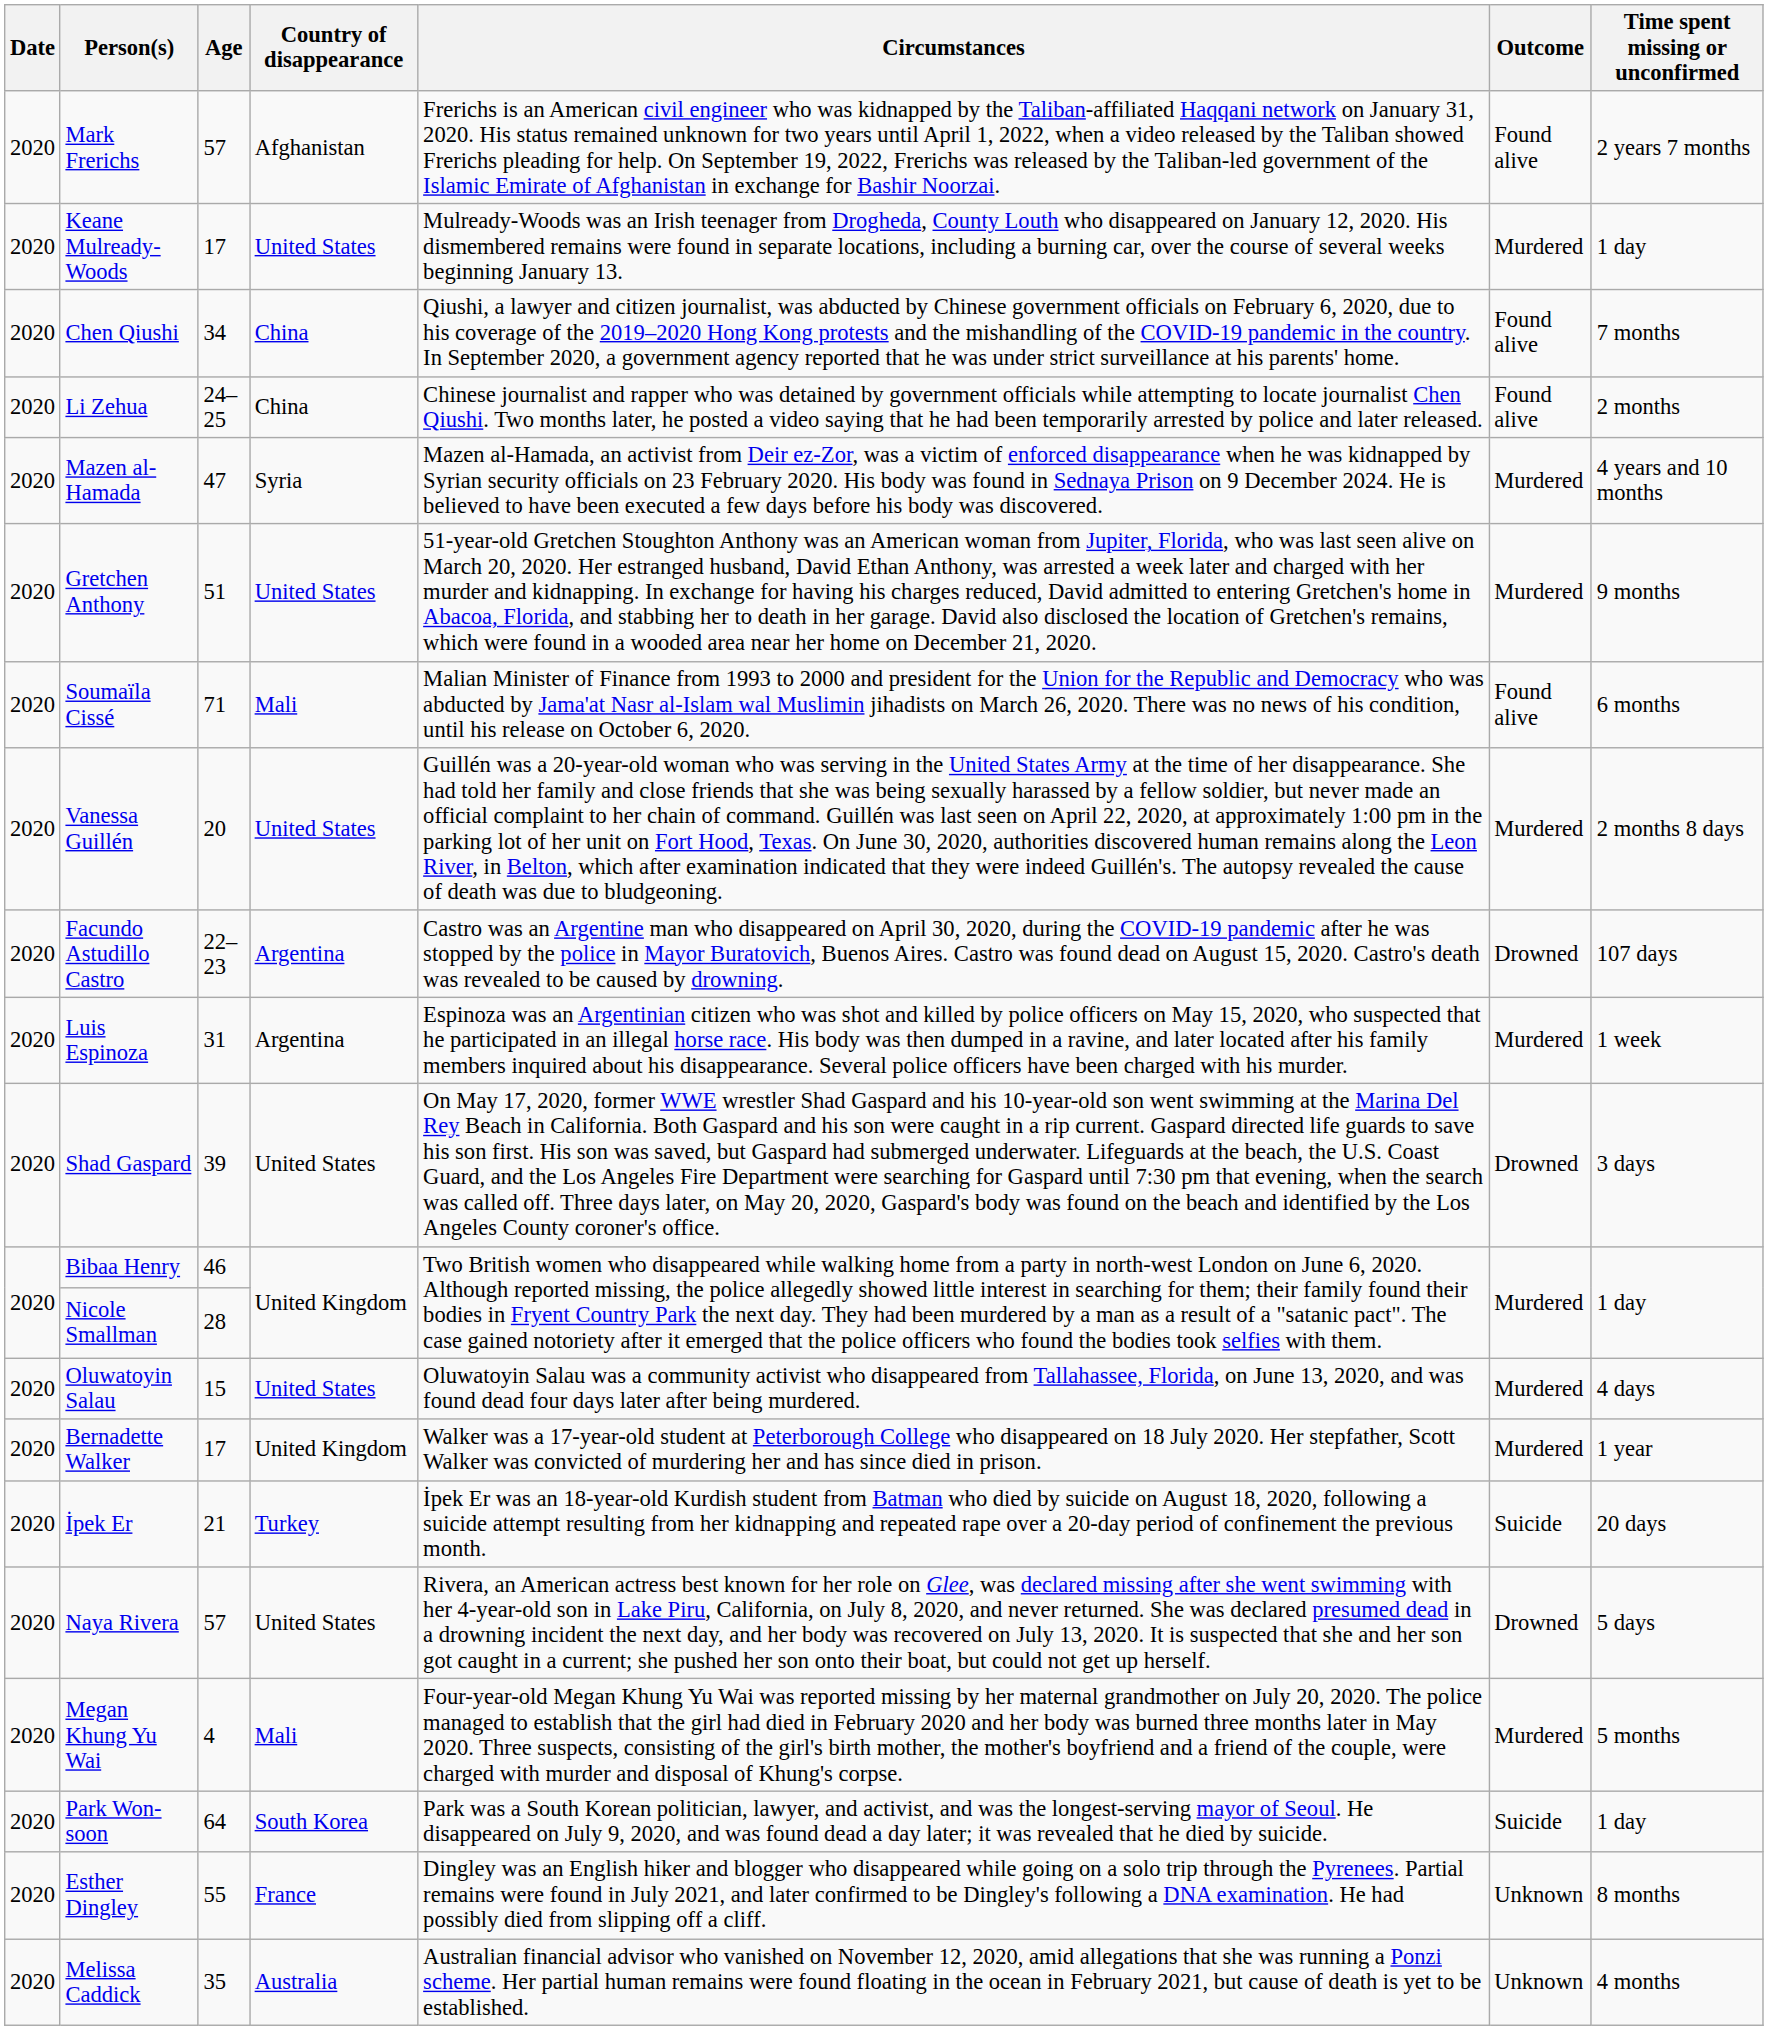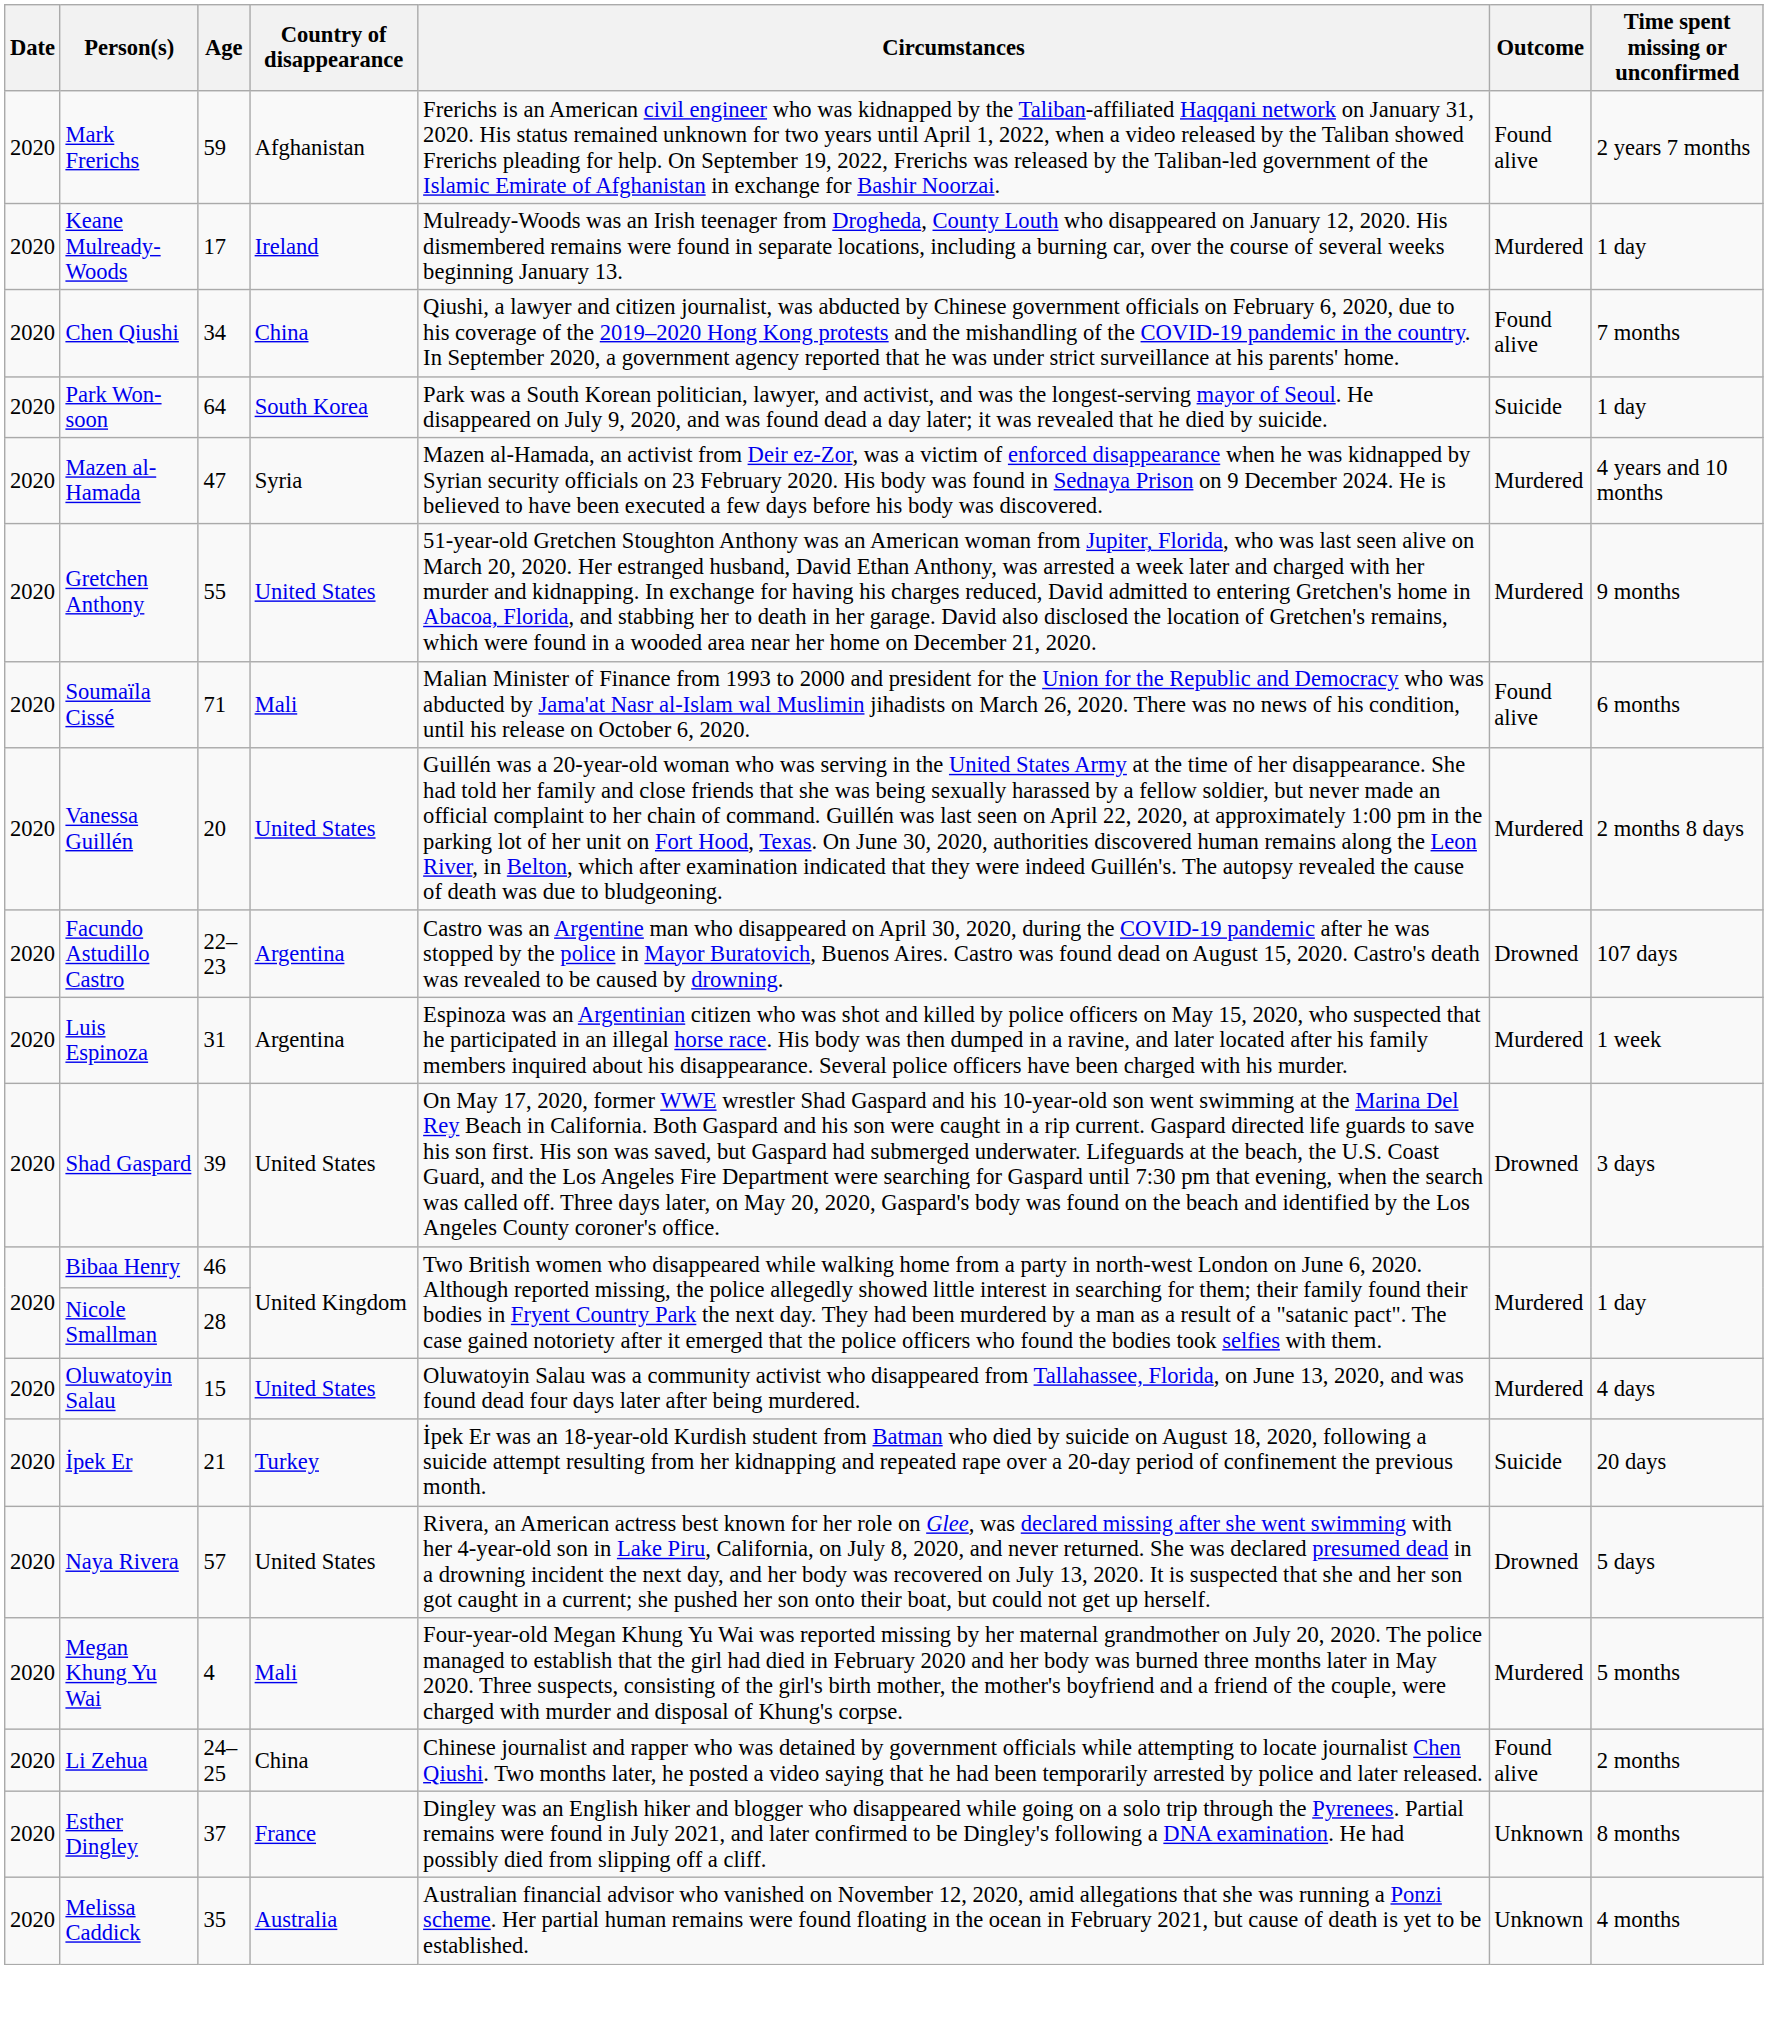 <table class="wikitable sortable zebra">
 <tr>
 <th data-sort-type="isoDate">Date</th>
 <th data-sort-type="text">Person(s)</th>
 <th data-sort-type="text">Age</th>
 <th data-sort-type="text">Country of disappearance</th>
 <th class="unsortable">Circumstances</th>
 <th data-sort-type="text">Outcome</th>
 <th>Time spent missing or unconfirmed</th>
 </tr>
 <tr>
 <td>2020</td>
 <td><a href='#'>Mark Frerichs</a></td>
-<td>57</td>
+<td>59</td>
 <td>Afghanistan</td>
 <td>Frerichs is an American <a href='#'>civil engineer</a> who was kidnapped by the <a href='#'>Taliban</a>-affiliated <a href='#'>Haqqani network</a> on January 31, 2020. His status remained unknown for two years until April 1, 2022, when a video released by the Taliban showed Frerichs pleading for help. On September 19, 2022, Frerichs was released by the Taliban-led government of the <a href='#'>Islamic Emirate of Afghanistan</a> in exchange for <a href='#'>Bashir Noorzai</a>.</td>
 <td>Found alive</td>
 <td>2 years 7 months</td>
 </tr>
 <tr>
 <td>2020</td>
 <td><a href='#'>Keane Mulready-Woods</a></td>
 <td>17</td>
-<td><a href='#'>United States</a></td>
+<td><a href='#'>Ireland</a></td>
 <td>Mulready-Woods was an Irish teenager from <a href='#'>Drogheda</a>, <a href='#'>County Louth</a> who disappeared on January 12, 2020. His dismembered remains were found in separate locations, including a burning car, over the course of several weeks beginning January 13.</td>
 <td>Murdered</td>
 <td>1 day</td>
 </tr>
 <tr>
 <td>2020</td>
 <td><a href='#'>Chen Qiushi</a></td>
 <td>34</td>
 <td><a href='#'>China</a></td>
 <td>Qiushi, a lawyer and citizen journalist, was abducted by Chinese government officials on February 6, 2020, due to his coverage of the <a href='#'>2019–2020 Hong Kong protests</a> and the mishandling of the <a href='#'>COVID-19 pandemic in the country</a>. In September 2020, a government agency reported that he was under strict surveillance at his parents' home.</td>
 <td>Found alive</td>
 <td>7 months</td>
 </tr>
 <tr>
 <td>2020</td>
-<td><a href='#'>Li Zehua</a></td>
-<td>24–25</td>
-<td>China</td>
-<td>Chinese journalist and rapper who was detained by government officials while attempting to locate journalist <a href='#'>Chen Qiushi</a>. Two months later, he posted a video saying that he had been temporarily arrested by police and later released.</td>
-<td>Found alive</td>
-<td>2 months</td>
+<td><a href='#'>Park Won-soon</a></td>
+<td>64</td>
+<td><a href='#'>South Korea</a></td>
+<td>Park was a South Korean politician, lawyer, and activist, and was the longest-serving <a href='#'>mayor of Seoul</a>. He disappeared on July 9, 2020, and was found dead a day later; it was revealed that he died by suicide.</td>
+<td>Suicide</td>
+<td>1 day</td>
 </tr>
 <tr>
 <td data-sort-value="2020-02-23">2020</td>
 <td><a href='#'>Mazen al-Hamada</a></td>
 <td>47</td>
 <td>Syria</td>
 <td>Mazen al-Hamada, an activist from <a href='#'>Deir ez-Zor</a>, was a victim of <a href='#'>enforced disappearance</a> when he was kidnapped by Syrian security officials on 23 February 2020. His body was found in <a href='#'>Sednaya Prison</a> on 9 December 2024. He is believed to have been executed a few days before his body was discovered.</td>
 <td>Murdered</td>
 <td>4 years and 10 months</td>
 </tr>
 <tr>
 <td data-sort-value="2020-03-20">2020</td>
 <td><a href='#'>Gretchen Anthony</a></td>
-<td>51</td>
+<td>55</td>
 <td><a href='#'>United States</a></td>
 <td>51-year-old Gretchen Stoughton Anthony was an American woman from <a href='#'>Jupiter, Florida</a>, who was last seen alive on March 20, 2020. Her estranged husband, David Ethan Anthony, was arrested a week later and charged with her murder and kidnapping. In exchange for having his charges reduced, David admitted to entering Gretchen's home in <a href='#'>Abacoa, Florida</a>, and stabbing her to death in her garage. David also disclosed the location of Gretchen's remains, which were found in a wooded area near her home on December 21, 2020.</td>
 <td>Murdered</td>
 <td data-sort-value="276">9 months</td>
 </tr>
 <tr>
 <td>2020</td>
 <td><a href='#'>Soumaïla Cissé</a></td>
 <td>71</td>
 <td><a href='#'>Mali</a></td>
 <td>Malian Minister of Finance from 1993 to 2000 and president for the <a href='#'>Union for the Republic and Democracy</a> who was abducted by <a href='#'>Jama'at Nasr al-Islam wal Muslimin</a> jihadists on March 26, 2020. There was no news of his condition, until his release on October 6, 2020.</td>
 <td>Found alive</td>
 <td>6 months</td>
 </tr>
 <tr>
 <td data-sort-value="2020-4-22">2020</td>
 <td><a href='#'>Vanessa Guillén</a></td>
 <td>20</td>
 <td><a href='#'>United States</a></td>
 <td>Guillén was a 20-year-old woman who was serving in the <a href='#'>United States Army</a> at the time of her disappearance. She had told her family and close friends that she was being sexually harassed by a fellow soldier, but never made an official complaint to her chain of command. Guillén was last seen on April 22, 2020, at approximately 1:00 pm in the parking lot of her unit on <a href='#'>Fort Hood</a>, <a href='#'>Texas</a>. On June 30, 2020, authorities discovered human remains along the <a href='#'>Leon River</a>, in <a href='#'>Belton</a>, which after examination indicated that they were indeed Guillén's. The autopsy revealed the cause of death was due to bludgeoning.</td>
 <td>Murdered</td>
 <td>2 months 8 days</td>
 </tr>
 <tr>
 <td>2020</td>
 <td><a href='#'>Facundo Astudillo Castro</a></td>
 <td>22–23</td>
 <td><a href='#'>Argentina</a></td>
 <td>Castro was an <a href='#'>Argentine</a> man who disappeared on April 30, 2020, during the <a href='#'>COVID-19 pandemic</a> after he was stopped by the <a href='#'>police</a> in <a href='#'>Mayor Buratovich</a>, Buenos Aires. Castro was found dead on August 15, 2020. Castro's death was revealed to be caused by <a href='#'>drowning</a>.</td>
 <td>Drowned</td>
 <td>107 days</td>
 </tr>
 <tr>
 <td>2020</td>
 <td><a href='#'>Luis Espinoza</a></td>
 <td>31</td>
 <td>Argentina</td>
 <td>Espinoza was an <a href='#'>Argentinian</a> citizen who was shot and killed by police officers on May 15, 2020, who suspected that he participated in an illegal <a href='#'>horse race</a>. His body was then dumped in a ravine, and later located after his family members inquired about his disappearance. Several police officers have been charged with his murder.</td>
 <td>Murdered</td>
 <td>1 week</td>
 </tr>
 <tr>
 <td>2020</td>
 <td><a href='#'>Shad Gaspard</a></td>
 <td>39</td>
 <td>United States</td>
 <td>On May 17, 2020, former <a href='#'>WWE</a> wrestler Shad Gaspard and his 10-year-old son went swimming at the <a href='#'>Marina Del Rey</a> Beach in California. Both Gaspard and his son were caught in a rip current. Gaspard directed life guards to save his son first. His son was saved, but Gaspard had submerged underwater. Lifeguards at the beach, the U.S. Coast Guard, and the Los Angeles Fire Department were searching for Gaspard until 7:30 pm that evening, when the search was called off. Three days later, on May 20, 2020, Gaspard's body was found on the beach and identified by the Los Angeles County coroner's office.</td>
 <td>Drowned</td>
 <td>3 days</td>
 </tr>
 <tr>
 <td rowspan="2" data-sort-value="2020-6-06">2020</td>
 <td><a href='#'>Bibaa Henry</a></td>
 <td>46</td>
 <td rowspan="2">United Kingdom</td>
 <td rowspan="2">Two British women who disappeared while walking home from a party in north-west London on June 6, 2020. Although reported missing, the police allegedly showed little interest in searching for them; their family found their bodies in <a href='#'>Fryent Country Park</a> the next day. They had been murdered by a man as a result of a "satanic pact". The case gained notoriety after it emerged that the police officers who found the bodies took <a href='#'>selfies</a> with them.</td>
 <td rowspan="2">Murdered</td>
 <td rowspan="2">1 day</td>
 </tr>
 <tr>
 <td><a href='#'>Nicole Smallman</a></td>
 <td>28</td>
 </tr>
 <tr>
 <td data-sort-value="2020-6-09">2020</td>
 <td><a href='#'>Oluwatoyin Salau</a></td>
 <td>15</td>
 <td><a href='#'>United States</a></td>
 <td>Oluwatoyin Salau was a community activist who disappeared from <a href='#'>Tallahassee, Florida</a>, on June 13, 2020, and was found dead four days later after being murdered.</td>
 <td>Murdered</td>
 <td>4 days</td>
 </tr>
 <tr>
-<td data-sort-value="2020-07-18">2020</td>
-<td><a href='#'>Bernadette Walker</a></td>
-<td>17</td>
-<td>United Kingdom</td>
-<td>Walker was a 17-year-old student at <a href='#'>Peterborough College</a> who disappeared on 18 July 2020. Her stepfather, Scott Walker was convicted of murdering her and has since died in prison.</td>
-<td>Murdered</td>
-<td>1 year</td>
-</tr>
-<tr>
 <td data-sort-value="2020-7-09">2020</td>
 <td><a href='#'>İpek Er</a></td>
 <td>21</td>
 <td><a href='#'>Turkey</a></td>
 <td>İpek Er was an 18-year-old Kurdish student from <a href='#'>Batman</a> who died by suicide on August 18, 2020, following a suicide attempt resulting from her kidnapping and repeated rape over a 20-day period of confinement the previous month.</td>
 <td>Suicide</td>
 <td>20 days</td>
 </tr>
 <tr>
 <td data-sort-value="2020-07-08">2020</td>
 <td><a href='#'>Naya Rivera</a></td>
 <td>57</td>
 <td>United States</td>
 <td>Rivera, an American actress best known for her role on <em><a href='#'>Glee</a></em>, was <a href='#'>declared missing after she went swimming</a> with her 4-year-old son in <a href='#'>Lake Piru</a>, California, on July 8, 2020, and never returned. She was declared <a href='#'>presumed dead</a> in a drowning incident the next day, and her body was recovered on July 13, 2020. It is suspected that she and her son got caught in a current; she pushed her son onto their boat, but could not get up herself.</td>
 <td>Drowned</td>
 <td>5 days</td>
 </tr>
 <tr>
 <td>2020</td>
 <td><a href='#'>Megan Khung Yu Wai</a></td>
 <td>4</td>
 <td><a href='#'>Mali</a></td>
 <td>Four-year-old Megan Khung Yu Wai was reported missing by her maternal grandmother on July 20, 2020. The police managed to establish that the girl had died in February 2020 and her body was burned three months later in May 2020. Three suspects, consisting of the girl's birth mother, the mother's boyfriend and a friend of the couple, were charged with murder and disposal of Khung's corpse.</td>
 <td>Murdered</td>
 <td>5 months</td>
 </tr>
 <tr>
 <td>2020</td>
-<td><a href='#'>Park Won-soon</a></td>
-<td>64</td>
-<td><a href='#'>South Korea</a></td>
-<td>Park was a South Korean politician, lawyer, and activist, and was the longest-serving <a href='#'>mayor of Seoul</a>. He disappeared on July 9, 2020, and was found dead a day later; it was revealed that he died by suicide.</td>
-<td>Suicide</td>
-<td>1 day</td>
+<td><a href='#'>Li Zehua</a></td>
+<td>24–25</td>
+<td>China</td>
+<td>Chinese journalist and rapper who was detained by government officials while attempting to locate journalist <a href='#'>Chen Qiushi</a>. Two months later, he posted a video saying that he had been temporarily arrested by police and later released.</td>
+<td>Found alive</td>
+<td>2 months</td>
 </tr>
 <tr>
 <td>2020</td>
 <td><a href='#'>Esther Dingley</a></td>
-<td>55</td>
+<td>37</td>
 <td><a href='#'>France</a></td>
 <td>Dingley was an English hiker and blogger who disappeared while going on a solo trip through the <a href='#'>Pyrenees</a>. Partial remains were found in July 2021, and later confirmed to be Dingley's following a <a href='#'>DNA examination</a>.   He had possibly died from slipping off a cliff.</td>
 <td>Unknown</td>
 <td>8 months</td>
 </tr>
 <tr>
 <td>2020</td>
 <td><a href='#'>Melissa Caddick</a></td>
 <td>35</td>
 <td><a href='#'>Australia</a></td>
 <td>Australian financial advisor who vanished on November 12, 2020, amid allegations that she was running a <a href='#'>Ponzi scheme</a>. Her partial human remains were found floating in the ocean in February 2021, but cause of death is yet to be established.</td>
 <td>Unknown</td>
 <td>4 months</td>
 </tr>
 </table>
